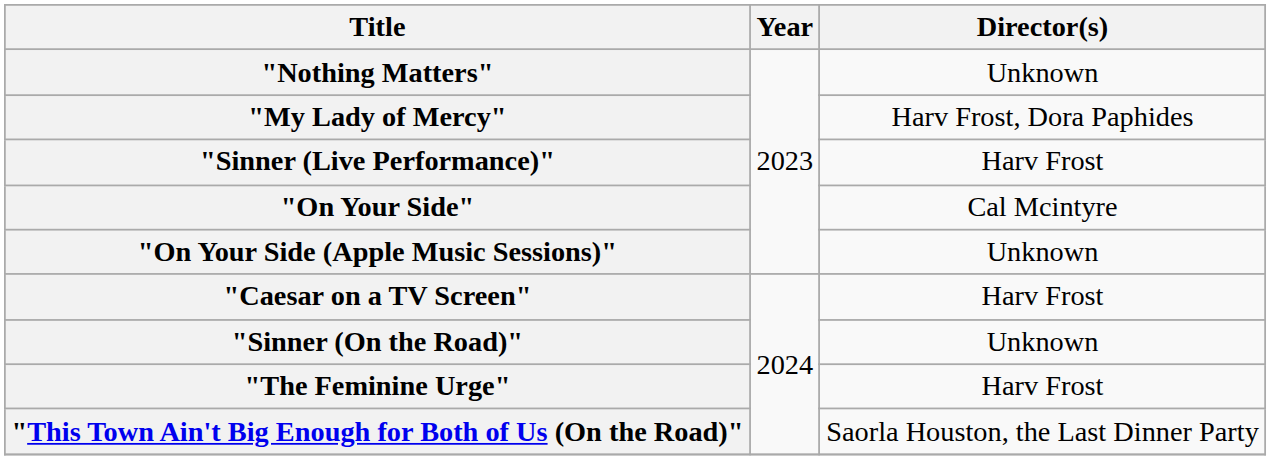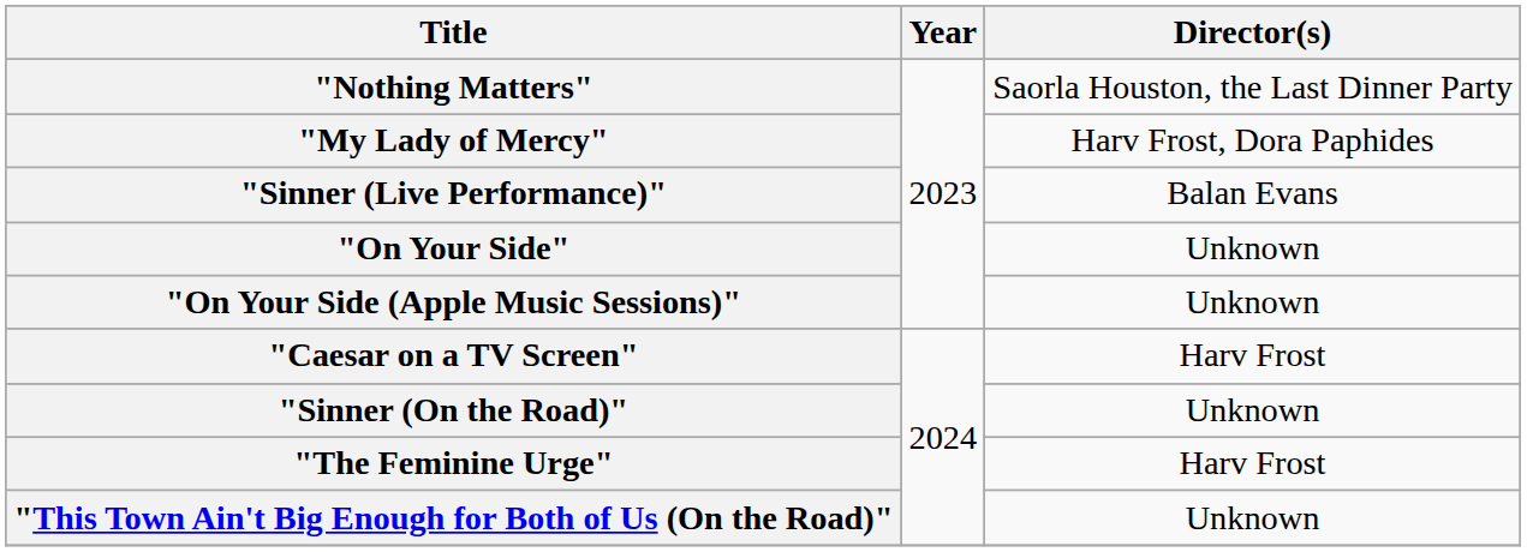 <table class="wikitable plainrowheaders" style="text-align:center;">
 <tr>
 <th scope="col">Title</th>
 <th scope="col">Year</th>
 <th scope="col">Director(s)</th>
 </tr>
 <tr>
 <th scope="row">"Nothing Matters"</th>
 <td rowspan="5">2023</td>
-<td>Unknown</td>
+<td rowspan="1">Saorla Houston, the Last Dinner Party</td>
 </tr>
 <tr>
 <th scope="row">"My Lady of Mercy"</th>
 <td rowspan="1">Harv Frost, Dora Paphides</td>
 </tr>
 <tr>
 <th scope="row">"Sinner (Live Performance)"</th>
-<td>Harv Frost</td>
+<td rowspan="1">Balan Evans</td>
 </tr>
 <tr>
 <th scope="row">"On Your Side"</th>
-<td>Cal Mcintyre</td>
+<td>Unknown</td>
 </tr>
 <tr>
 <th scope="row">"On Your Side (Apple Music Sessions)"</th>
 <td>Unknown</td>
 </tr>
 <tr>
 <th scope="row">"Caesar on a TV Screen"</th>
 <td rowspan="4">2024</td>
 <td>Harv Frost</td>
 </tr>
 <tr>
 <th scope="row">"Sinner (On the Road)"</th>
 <td>Unknown</td>
 </tr>
 <tr>
 <th scope="row">"The Feminine Urge"</th>
 <td>Harv Frost</td>
 </tr>
 <tr>
 <th scope="row">"<a href='#'>This Town Ain't Big Enough for Both of Us</a> (On the Road)"</th>
-<td rowspan="1">Saorla Houston, the Last Dinner Party</td>
+<td>Unknown</td>
 </tr>
 <tr>
 </tr>
 </table>
